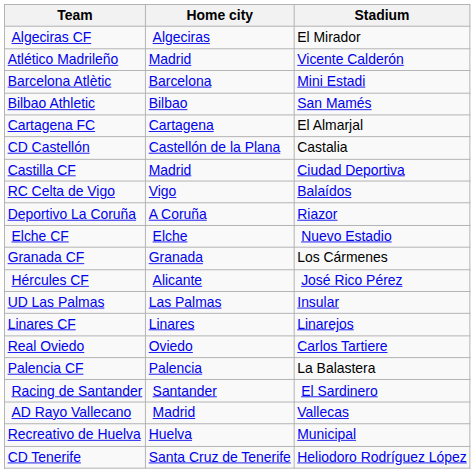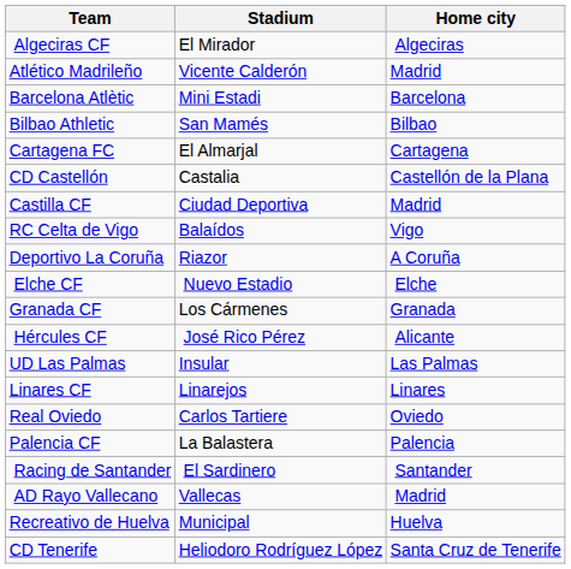 <table class="wikitable sortable">
 <tr>
 <th>Team</th>
+<th>Stadium</th>
 <th>Home city</th>
-<th>Stadium</th>
 </tr>
 <tr>
 <td> <a href='#'>Algeciras CF</a></td>
+<td>El Mirador</td>
 <td> <a href='#'>Algeciras</a></td>
-<td>El Mirador</td>
 </tr>
 <tr>
 <td><a href='#'>Atlético Madrileño</a></td>
+<td><a href='#'>Vicente Calderón</a></td>
 <td><a href='#'>Madrid</a></td>
-<td><a href='#'>Vicente Calderón</a></td>
 </tr>
 <tr>
 <td><a href='#'>Barcelona Atlètic</a></td>
+<td><a href='#'>Mini Estadi</a></td>
 <td><a href='#'>Barcelona</a></td>
-<td><a href='#'>Mini Estadi</a></td>
 </tr>
 <tr>
 <td><a href='#'>Bilbao Athletic</a></td>
+<td><a href='#'>San Mamés</a></td>
 <td><a href='#'>Bilbao</a></td>
-<td><a href='#'>San Mamés</a></td>
 </tr>
 <tr>
 <td><a href='#'>Cartagena FC</a></td>
+<td>El Almarjal</td>
 <td><a href='#'>Cartagena</a></td>
-<td>El Almarjal</td>
 </tr>
 <tr>
 <td><a href='#'>CD Castellón</a></td>
+<td>Castalia</td>
 <td><a href='#'>Castellón de la Plana</a></td>
-<td>Castalia</td>
 </tr>
 <tr>
 <td><a href='#'>Castilla CF</a></td>
+<td><a href='#'>Ciudad Deportiva</a></td>
 <td><a href='#'>Madrid</a></td>
-<td><a href='#'>Ciudad Deportiva</a></td>
 </tr>
 <tr>
 <td><a href='#'>RC Celta de Vigo</a></td>
+<td><a href='#'>Balaídos</a></td>
 <td><a href='#'>Vigo</a></td>
-<td><a href='#'>Balaídos</a></td>
 </tr>
 <tr>
 <td><a href='#'>Deportivo La Coruña</a></td>
+<td><a href='#'>Riazor</a></td>
 <td><a href='#'>A Coruña</a></td>
-<td><a href='#'>Riazor</a></td>
 </tr>
 <tr>
 <td> <a href='#'>Elche CF</a></td>
+<td> <a href='#'>Nuevo Estadio</a></td>
 <td> <a href='#'>Elche</a></td>
-<td> <a href='#'>Nuevo Estadio</a></td>
 </tr>
 <tr>
 <td><a href='#'>Granada CF</a></td>
+<td>Los Cármenes</td>
 <td><a href='#'>Granada</a></td>
-<td>Los Cármenes</td>
 </tr>
 <tr>
 <td> <a href='#'>Hércules CF</a></td>
+<td> <a href='#'>José Rico Pérez</a></td>
 <td> <a href='#'>Alicante</a></td>
-<td> <a href='#'>José Rico Pérez</a></td>
 </tr>
 <tr>
 <td><a href='#'>UD Las Palmas</a></td>
+<td><a href='#'>Insular</a></td>
 <td><a href='#'>Las Palmas</a></td>
-<td><a href='#'>Insular</a></td>
 </tr>
 <tr>
 <td><a href='#'>Linares CF</a></td>
+<td><a href='#'>Linarejos</a></td>
 <td><a href='#'>Linares</a></td>
-<td><a href='#'>Linarejos</a></td>
 </tr>
 <tr>
 <td><a href='#'>Real Oviedo</a></td>
+<td><a href='#'>Carlos Tartiere</a></td>
 <td><a href='#'>Oviedo</a></td>
-<td><a href='#'>Carlos Tartiere</a></td>
 </tr>
 <tr>
 <td><a href='#'>Palencia CF</a></td>
+<td>La Balastera</td>
 <td><a href='#'>Palencia</a></td>
-<td>La Balastera</td>
 </tr>
 <tr>
 <td> <a href='#'>Racing de Santander</a></td>
+<td> <a href='#'>El Sardinero</a></td>
 <td> <a href='#'>Santander</a></td>
-<td> <a href='#'>El Sardinero</a></td>
 </tr>
 <tr>
 <td> <a href='#'>AD Rayo Vallecano</a></td>
+<td><a href='#'>Vallecas</a></td>
 <td> <a href='#'>Madrid</a></td>
-<td><a href='#'>Vallecas</a></td>
 </tr>
 <tr>
 <td><a href='#'>Recreativo de Huelva</a></td>
+<td><a href='#'>Municipal</a></td>
 <td><a href='#'>Huelva</a></td>
-<td><a href='#'>Municipal</a></td>
 </tr>
 <tr>
 <td><a href='#'>CD Tenerife</a></td>
+<td><a href='#'>Heliodoro Rodríguez López</a></td>
 <td><a href='#'>Santa Cruz de Tenerife</a></td>
-<td><a href='#'>Heliodoro Rodríguez López</a></td>
 </tr>
 </table>
